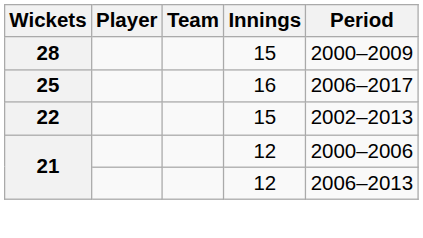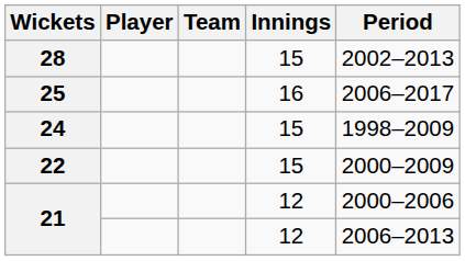 <table class="wikitable">
 <tr>
 <th>Wickets</th>
 <th>Player</th>
 <th>Team</th>
 <th>Innings</th>
 <th>Period</th>
 </tr>
 <tr>
 <th>28</th>
 <td></td>
 <td></td>
 <td align=center>15</td>
-<td>2000–2009</td>
+<td>2002–2013</td>
 </tr>
 <tr>
 <th>25</th>
 <td></td>
 <td></td>
 <td align="center">16</td>
 <td>2006–2017</td>
 </tr>
 <tr>
+<th>24</th>
+<td></td>
+<td></td>
+<td align=center>15</td>
+<td>1998–2009</td>
+</tr>
+<tr>
 <th>22</th>
 <td></td>
 <td></td>
 <td align=center>15</td>
-<td>2002–2013</td>
+<td>2000–2009</td>
 </tr>
 <tr>
 <th rowspan=2>21</th>
 <td></td>
 <td></td>
 <td align=center>12</td>
 <td>2000–2006</td>
 </tr>
 <tr>
 <td></td>
 <td></td>
 <td align=center>12</td>
 <td>2006–2013</td>
 </tr>
 </table>
